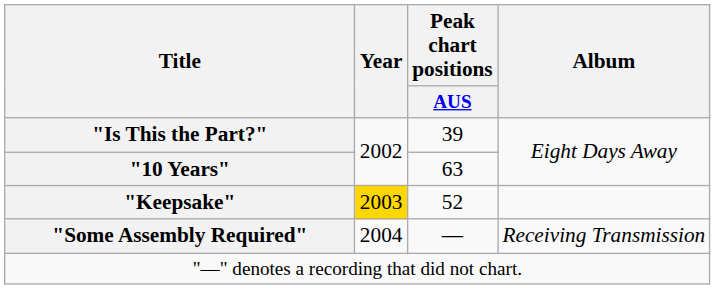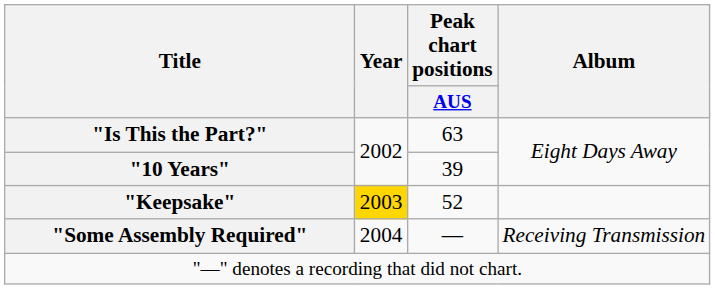 <table class="wikitable plainrowheaders" style="text-align:center;" border="1">
 <tr>
 <th scope="col" rowspan="2" style="width:16em;">Title</th>
 <th scope="col" rowspan="2">Year</th>
 <th scope="col" colspan="1">Peak chart positions</th>
 <th scope="col" rowspan="2">Album</th>
 </tr>
 <tr>
 <th scope="col" style="width:3em;font-size:90%;"><a href='#'>AUS</a><br></th>
 </tr>
 <tr>
 <th scope="row">"Is This the Part?"</th>
 <td rowspan="2">2002</td>
-<td>39</td>
+<td>63</td>
 <td rowspan="2"><em>Eight Days Away</em></td>
 </tr>
 <tr>
 <th scope="row">"10 Years"</th>
-<td>63</td>
+<td>39</td>
 </tr>
 <tr>
 <th scope="row">"Keepsake"</th>
 <td style="background: gold;">2003</td>
 <td>52</td>
 <td></td>
 </tr>
 <tr>
 <th scope="row">"Some Assembly Required"</th>
 <td>2004</td>
 <td>—</td>
 <td><em>Receiving Transmission</em></td>
 </tr>
 <tr>
 <td colspan="4" style="font-size:90%">"—" denotes a recording that did not chart.</td>
 </tr>
 </table>
